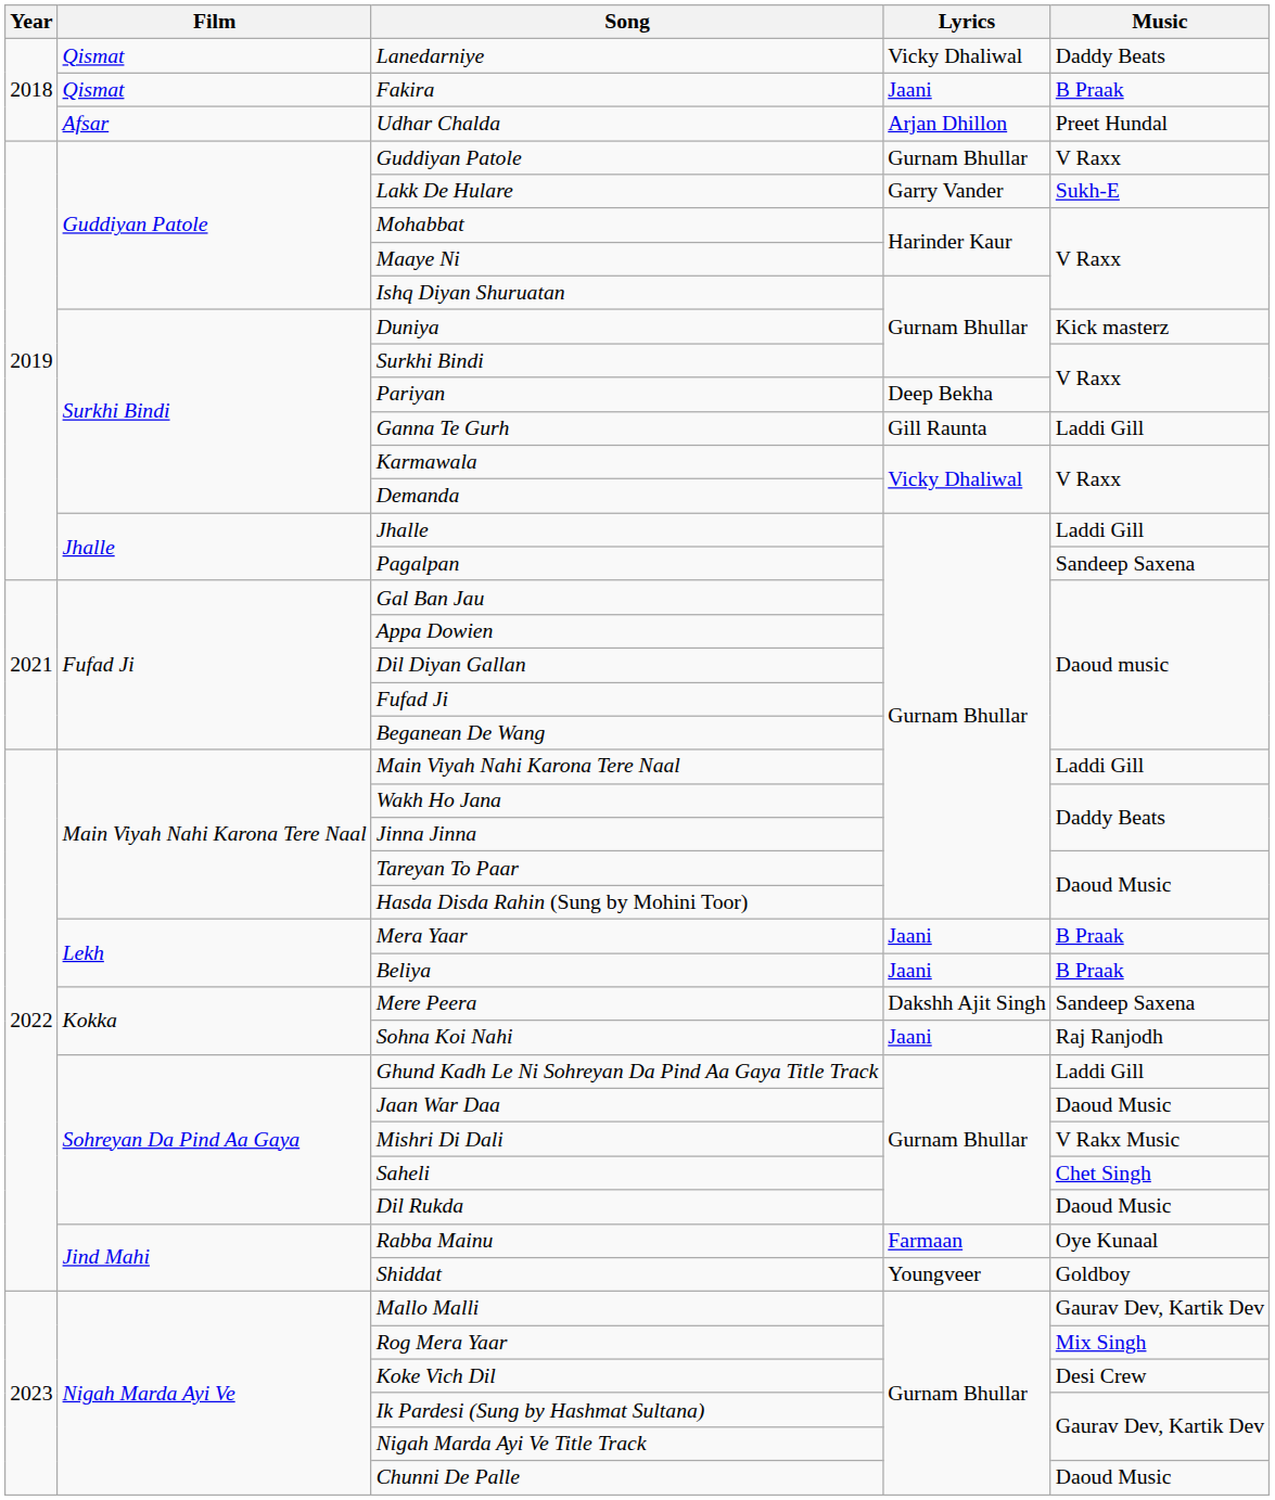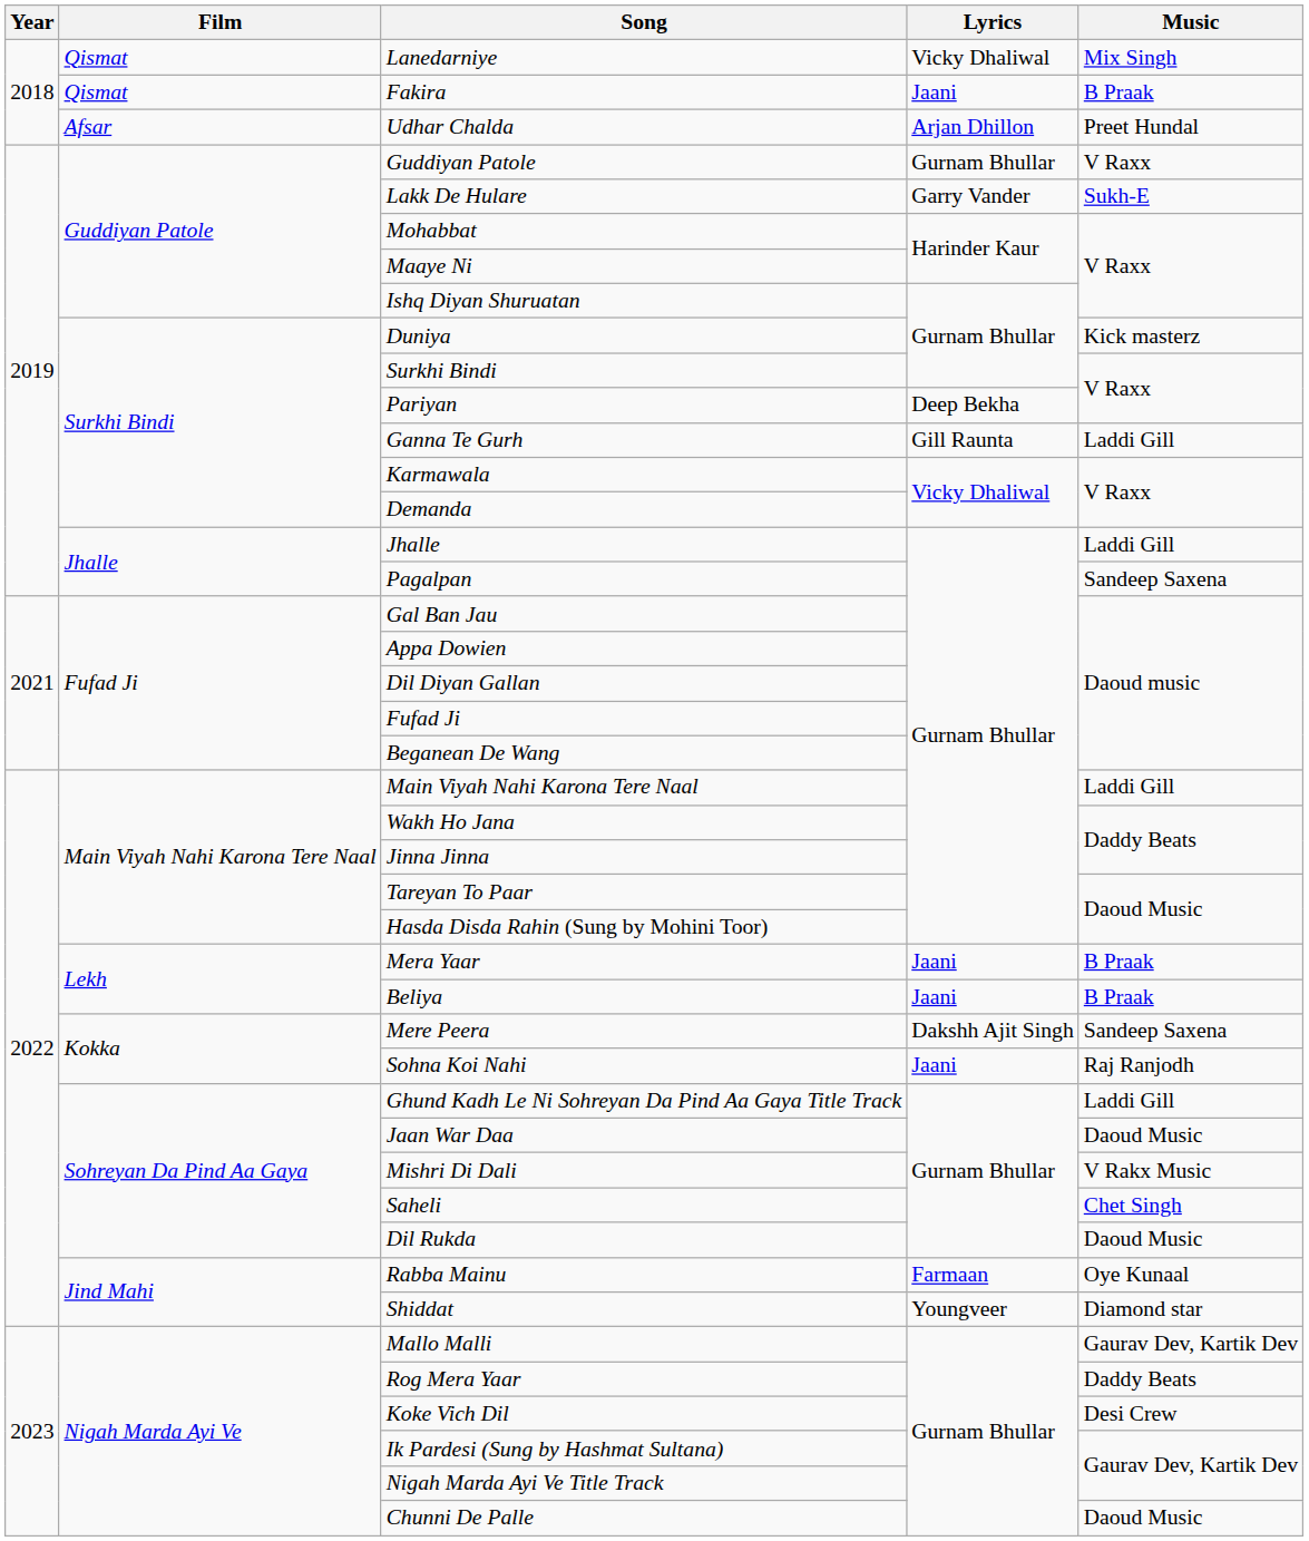 <table class="wikitable">
 <tr>
 <th>Year</th>
 <th>Film</th>
 <th>Song</th>
 <th>Lyrics</th>
 <th>Music</th>
 </tr>
 <tr>
 <td rowspan="3">2018</td>
 <td><em><a href='#'>Qismat</a></em></td>
 <td><em>Lanedarniye</em></td>
 <td>Vicky Dhaliwal</td>
-<td>Daddy Beats</td>
+<td><a href='#'>Mix Singh</a></td>
 </tr>
 <tr>
 <td><em><a href='#'>Qismat</a></em></td>
 <td><em>Fakira</em></td>
 <td><a href='#'>Jaani</a></td>
 <td><a href='#'>B Praak</a></td>
 </tr>
 <tr>
 <td><em><a href='#'>Afsar</a></em></td>
 <td><em>Udhar Chalda</em></td>
 <td><a href='#'>Arjan Dhillon</a></td>
 <td>Preet Hundal</td>
 </tr>
 <tr>
 <td rowspan="13">2019</td>
 <td rowspan="5"><em><a href='#'>Guddiyan Patole</a></em></td>
 <td><em>Guddiyan Patole</em></td>
 <td>Gurnam Bhullar</td>
 <td>V Raxx</td>
 </tr>
 <tr>
 <td><em>Lakk De Hulare</em></td>
 <td>Garry Vander</td>
 <td><a href='#'>Sukh-E</a></td>
 </tr>
 <tr>
 <td><em>Mohabbat</em></td>
 <td rowspan="2">Harinder Kaur</td>
 <td rowspan="3">V Raxx</td>
 </tr>
 <tr>
 <td><em>Maaye Ni</em></td>
 </tr>
 <tr>
 <td><em>Ishq Diyan Shuruatan</em></td>
 <td rowspan="3">Gurnam Bhullar</td>
 </tr>
 <tr>
 <td rowspan="6"><em><a href='#'>Surkhi Bindi</a></em></td>
 <td><em>Duniya</em></td>
 <td>Kick masterz</td>
 </tr>
 <tr>
 <td><em>Surkhi Bindi</em></td>
 <td rowspan="2">V Raxx</td>
 </tr>
 <tr>
 <td><em>Pariyan</em></td>
 <td>Deep Bekha</td>
 </tr>
 <tr>
 <td><em>Ganna Te Gurh</em></td>
 <td>Gill Raunta</td>
 <td>Laddi Gill</td>
 </tr>
 <tr>
 <td><em>Karmawala</em></td>
 <td rowspan="2"><a href='#'>Vicky Dhaliwal</a></td>
 <td rowspan="2">V Raxx</td>
 </tr>
 <tr>
 <td><em>Demanda</em></td>
 </tr>
 <tr>
 <td rowspan="2"><em><a href='#'>Jhalle</a></em></td>
 <td><em>Jhalle</em></td>
 <td rowspan="12">Gurnam Bhullar</td>
 <td>Laddi Gill</td>
 </tr>
 <tr>
 <td><em>Pagalpan</em></td>
 <td>Sandeep Saxena</td>
 </tr>
 <tr>
 <td rowspan="5">2021</td>
 <td rowspan="5"><em>Fufad Ji</em></td>
 <td><em>Gal Ban Jau</em></td>
 <td rowspan="5">Daoud music</td>
 </tr>
 <tr>
 <td><em>Appa Dowien</em></td>
 </tr>
 <tr>
 <td><em>Dil Diyan Gallan</em></td>
 </tr>
 <tr>
 <td><em>Fufad Ji</em></td>
 </tr>
 <tr>
 <td><em>Beganean De Wang</em></td>
 </tr>
 <tr>
 <td rowspan="16">2022</td>
 <td rowspan="5"><em>Main Viyah Nahi Karona Tere Naal</em></td>
 <td><em>Main Viyah Nahi Karona Tere Naal</em></td>
 <td>Laddi Gill</td>
 </tr>
 <tr>
 <td><em>Wakh Ho Jana</em></td>
 <td rowspan="2">Daddy Beats</td>
 </tr>
 <tr>
 <td><em>Jinna Jinna</em></td>
 </tr>
 <tr>
 <td><em>Tareyan To Paar</em></td>
 <td rowspan="2">Daoud Music</td>
 </tr>
 <tr>
 <td><em>Hasda Disda</em> <em>Rahin</em> (Sung by Mohini Toor)</td>
 </tr>
 <tr>
 <td rowspan="2"><em><a href='#'>Lekh</a></em></td>
 <td><em>Mera Yaar</em></td>
 <td><a href='#'>Jaani</a></td>
 <td><a href='#'>B Praak</a></td>
 </tr>
 <tr>
 <td><em>Beliya</em></td>
 <td><a href='#'>Jaani</a></td>
 <td><a href='#'>B Praak</a></td>
 </tr>
 <tr>
 <td rowspan="2"><em>Kokka</em></td>
 <td><em>Mere Peera</em></td>
 <td>Dakshh Ajit Singh</td>
 <td>Sandeep Saxena</td>
 </tr>
 <tr>
 <td><em>Sohna Koi Nahi</em></td>
 <td><a href='#'>Jaani</a></td>
 <td>Raj Ranjodh</td>
 </tr>
 <tr>
 <td rowspan="5"><em><a href='#'>Sohreyan Da Pind Aa Gaya</a></em></td>
 <td><em>Ghund Kadh Le Ni Sohreyan Da Pind Aa Gaya Title Track</em></td>
 <td rowspan="5">Gurnam Bhullar</td>
 <td>Laddi Gill</td>
 </tr>
 <tr>
 <td><em>Jaan War Daa</em></td>
 <td>Daoud Music</td>
 </tr>
 <tr>
 <td><em>Mishri Di Dali</em></td>
 <td>V Rakx Music</td>
 </tr>
 <tr>
 <td><em>Saheli</em></td>
 <td><a href='#'>Chet Singh</a></td>
 </tr>
 <tr>
 <td><em>Dil Rukda</em></td>
 <td>Daoud Music</td>
 </tr>
 <tr>
 <td rowspan="2"><em><a href='#'>Jind Mahi</a></em></td>
 <td><em>Rabba Mainu</em></td>
 <td><a href='#'>Farmaan</a></td>
 <td>Oye Kunaal</td>
 </tr>
 <tr>
 <td><em>Shiddat</em></td>
 <td>Youngveer</td>
-<td>Goldboy</td>
+<td>Diamond star</td>
 </tr>
 <tr>
 <td rowspan="6">2023</td>
 <td rowspan="6"><em><a href='#'>Nigah Marda Ayi Ve</a></em></td>
 <td><em>Mallo Malli</em></td>
 <td rowspan="6">Gurnam Bhullar</td>
 <td>Gaurav Dev, Kartik Dev</td>
 </tr>
 <tr>
 <td><em>Rog Mera Yaar</em></td>
-<td><a href='#'>Mix Singh</a></td>
+<td>Daddy Beats</td>
 </tr>
 <tr>
 <td><em>Koke Vich Dil</em></td>
 <td>Desi Crew</td>
 </tr>
 <tr>
 <td><em>Ik Pardesi (Sung by Hashmat Sultana)</em></td>
 <td rowspan="2">Gaurav Dev, Kartik Dev</td>
 </tr>
 <tr>
 <td><em>Nigah Marda Ayi Ve Title Track</em></td>
 </tr>
 <tr>
 <td><em>Chunni De Palle</em></td>
 <td>Daoud Music</td>
 </tr>
 <tr>
 </tr>
 </table>
